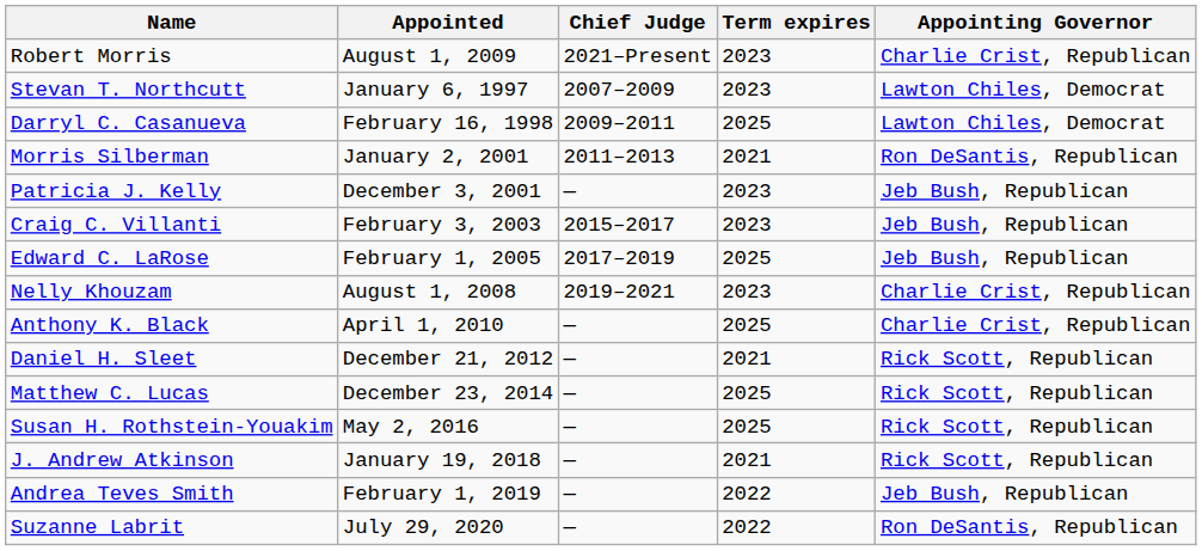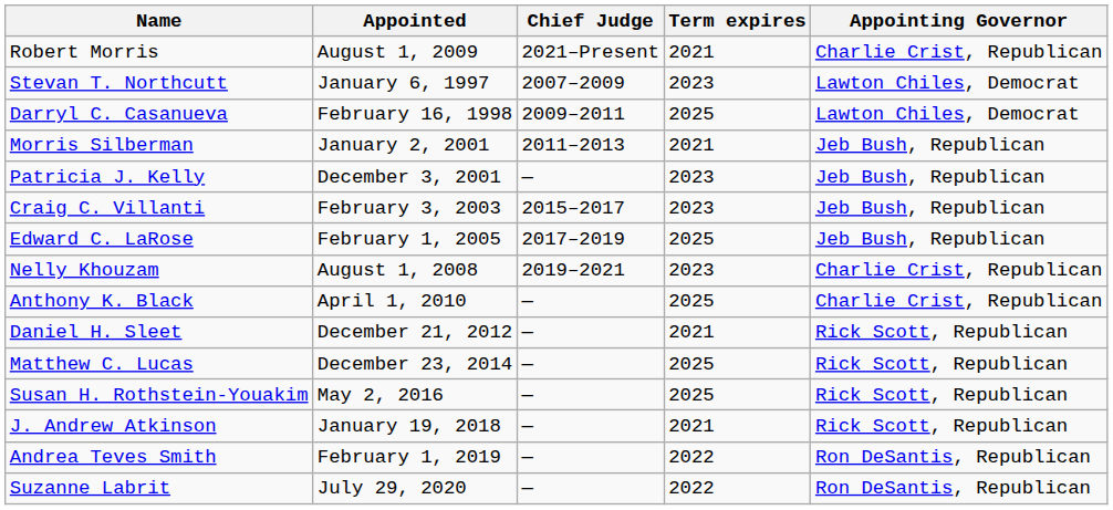 <table class="wikitable sortable">
 <tr valign="top">
 <th>Name</th>
 <th>Appointed</th>
 <th>Chief Judge</th>
 <th>Term expires</th>
 <th>Appointing Governor</th>
 </tr>
 <tr valign="top">
 <td>Robert Morris</td>
 <td>August 1, 2009</td>
 <td>2021–Present</td>
-<td>2023</td>
+<td>2021</td>
 <td><a href='#'>Charlie Crist</a>, Republican</td>
 </tr>
 <tr valign="top">
 <td><a href='#'>Stevan T. Northcutt</a></td>
 <td>January 6, 1997</td>
 <td>2007–2009</td>
 <td>2023</td>
 <td><a href='#'>Lawton Chiles</a>, Democrat</td>
 </tr>
 <tr valign="top">
 <td><a href='#'>Darryl C. Casanueva</a></td>
 <td>February 16, 1998</td>
 <td>2009–2011</td>
 <td>2025</td>
 <td><a href='#'>Lawton Chiles</a>, Democrat</td>
 </tr>
 <tr valign="top">
 <td><a href='#'>Morris Silberman</a></td>
 <td>January 2, 2001</td>
 <td>2011–2013</td>
 <td>2021</td>
-<td><a href='#'>Ron DeSantis</a>, Republican</td>
+<td><a href='#'>Jeb Bush</a>, Republican</td>
 </tr>
 <tr valign="top">
 <td><a href='#'>Patricia J. Kelly</a></td>
 <td>December 3, 2001</td>
 <td>—</td>
 <td>2023</td>
 <td><a href='#'>Jeb Bush</a>, Republican</td>
 </tr>
 <tr valign="top">
 <td><a href='#'>Craig C. Villanti</a></td>
 <td>February 3, 2003</td>
 <td>2015–2017</td>
 <td>2023</td>
 <td><a href='#'>Jeb Bush</a>, Republican</td>
 </tr>
 <tr valign="top">
 <td><a href='#'>Edward C. LaRose</a></td>
 <td>February 1, 2005</td>
 <td>2017–2019</td>
 <td>2025</td>
 <td><a href='#'>Jeb Bush</a>, Republican</td>
 </tr>
 <tr valign="top">
 <td><a href='#'>Nelly Khouzam</a></td>
 <td>August 1, 2008</td>
 <td>2019–2021</td>
 <td>2023</td>
 <td><a href='#'>Charlie Crist</a>, Republican</td>
 </tr>
 <tr valign="top">
 <td><a href='#'>Anthony K. Black</a></td>
 <td>April 1, 2010</td>
 <td>—</td>
 <td>2025</td>
 <td><a href='#'>Charlie Crist</a>, Republican</td>
 </tr>
 <tr valign="top">
 <td><a href='#'>Daniel H. Sleet</a></td>
 <td>December 21, 2012</td>
 <td>—</td>
 <td>2021</td>
 <td><a href='#'>Rick Scott</a>, Republican</td>
 </tr>
 <tr valign="top">
 <td><a href='#'>Matthew C. Lucas</a></td>
 <td>December 23, 2014</td>
 <td>—</td>
 <td>2025</td>
 <td><a href='#'>Rick Scott</a>, Republican</td>
 </tr>
 <tr valign="top">
 <td><a href='#'>Susan H. Rothstein-Youakim</a></td>
 <td>May 2, 2016</td>
 <td>—</td>
 <td>2025</td>
 <td><a href='#'>Rick Scott</a>, Republican</td>
 </tr>
 <tr valign="top">
 <td><a href='#'>J. Andrew Atkinson</a></td>
 <td>January 19, 2018</td>
 <td>—</td>
 <td>2021</td>
 <td><a href='#'>Rick Scott</a>, Republican</td>
 </tr>
 <tr valign="top">
 <td><a href='#'>Andrea Teves Smith</a></td>
 <td>February 1, 2019</td>
 <td>—</td>
 <td>2022</td>
-<td><a href='#'>Jeb Bush</a>, Republican</td>
+<td><a href='#'>Ron DeSantis</a>, Republican</td>
 </tr>
 <tr valign="top">
 <td><a href='#'>Suzanne Labrit</a></td>
 <td>July 29, 2020</td>
 <td>—</td>
 <td>2022</td>
 <td><a href='#'>Ron DeSantis</a>, Republican</td>
 </tr>
 </table>
